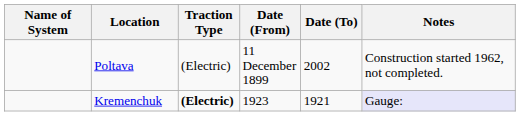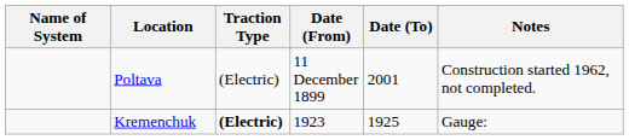 <table class="wikitable" style="width:100%;">
 <tr>
 <th style="width:17%;">Name of System</th>
 <th style="width:17%;">Location</th>
 <th style="width:12%;">Traction<br>Type</th>
 <th style="width:12%;">Date (From)</th>
 <th style="width:12%;">Date (To)</th>
 <th style="width:30%;">Notes</th>
 </tr>
 <tr>
 <td></td>
 <td><a href='#'>Poltava</a></td>
 <td>(Electric)</td>
 <td>11 December 1899</td>
-<td>2002</td>
+<td>2001</td>
 <td>Construction started 1962, not completed.</td>
 </tr>
 <tr>
 <td> </td>
 <td><a href='#'>Kremenchuk</a></td>
 <td><strong>(Electric)</strong></td>
 <td>1923</td>
-<td>1921</td>
-<td style="background: lavender;">Gauge: </td>
+<td>1925</td>
+<td>Gauge: </td>
 </tr>
 </table>
